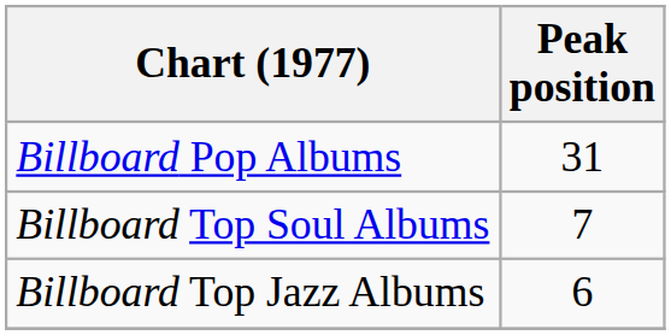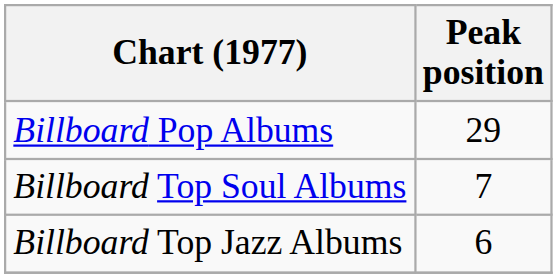 <table class="wikitable">
 <tr>
 <th>Chart (1977)</th>
 <th>Peak<br>position</th>
 </tr>
 <tr>
 <td><a href='#'><em>Billboard</em> Pop Albums</a></td>
-<td align=center>31</td>
+<td align=center>29</td>
 </tr>
 <tr>
 <td><em>Billboard</em> <a href='#'>Top Soul Albums</a></td>
 <td align=center>7</td>
 </tr>
 <tr>
 <td><em>Billboard</em> Top Jazz Albums</td>
 <td align=center>6</td>
 </tr>
 <tr>
 </tr>
 </table>
